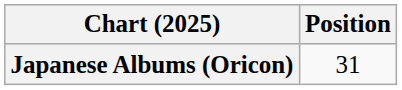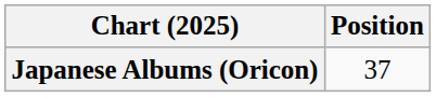 <table class="wikitable plainrowheaders" style="text-align:center">
 <tr>
 <th scope="col">Chart (2025)</th>
 <th scope="col">Position</th>
 </tr>
 <tr>
 <th scope="row">Japanese Albums (Oricon)</th>
-<td>31</td>
+<td>37</td>
 </tr>
 </table>
